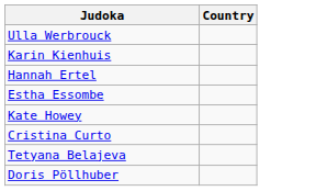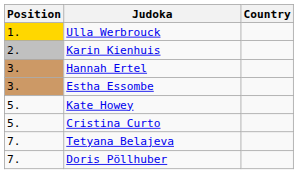 <table class=wikitable>
 <tr>
+<th width=10>Position</th>
 <th width=200>Judoka</th>
 <th width=10>Country</th>
 </tr>
 <tr>
+<td bgcolor=gold>1.</td>
 <td><a href='#'>Ulla Werbrouck</a></td>
 <td></td>
 </tr>
 <tr>
+<td bgcolor="silver">2.</td>
 <td><a href='#'>Karin Kienhuis</a></td>
 <td></td>
 </tr>
 <tr>
+<td bgcolor="CC9966">3.</td>
 <td><a href='#'>Hannah Ertel</a></td>
 <td></td>
 </tr>
 <tr>
+<td bgcolor="CC9966">3.</td>
 <td><a href='#'>Estha Essombe</a></td>
 <td></td>
 </tr>
 <tr>
+<td>5.</td>
 <td><a href='#'>Kate Howey</a></td>
 <td></td>
 </tr>
 <tr>
+<td>5.</td>
 <td><a href='#'>Cristina Curto</a></td>
 <td></td>
 </tr>
 <tr>
+<td>7.</td>
 <td><a href='#'>Tetyana Belajeva</a></td>
 <td></td>
 </tr>
 <tr>
+<td>7.</td>
 <td><a href='#'>Doris Pöllhuber</a></td>
 <td></td>
 </tr>
 </table>
